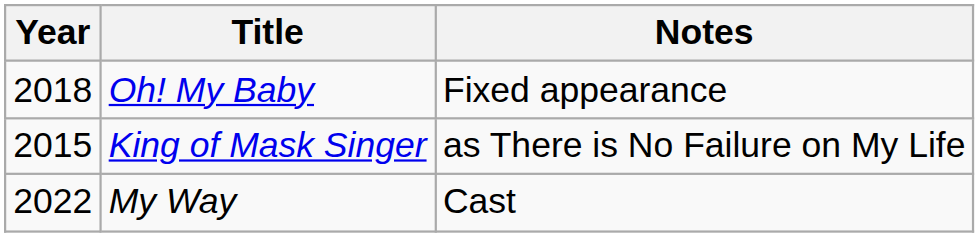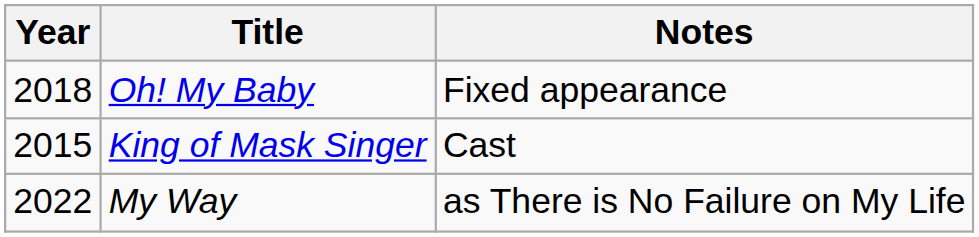 <table class="wikitable">
 <tr>
 <th>Year</th>
 <th>Title</th>
 <th>Notes</th>
 </tr>
 <tr>
 <td>2018</td>
 <td><em><a href='#'>Oh! My Baby</a></em></td>
 <td>Fixed appearance</td>
 </tr>
 <tr>
 <td>2015</td>
 <td><em><a href='#'>King of Mask Singer</a></em></td>
-<td>as There is No Failure on My Life</td>
+<td>Cast</td>
 </tr>
 <tr>
 <td>2022</td>
 <td><em>My Way</em></td>
-<td>Cast</td>
+<td>as There is No Failure on My Life</td>
 </tr>
 </table>
